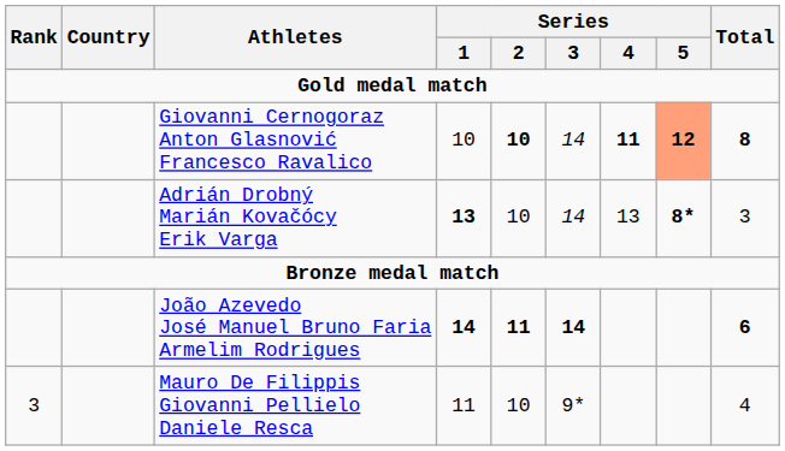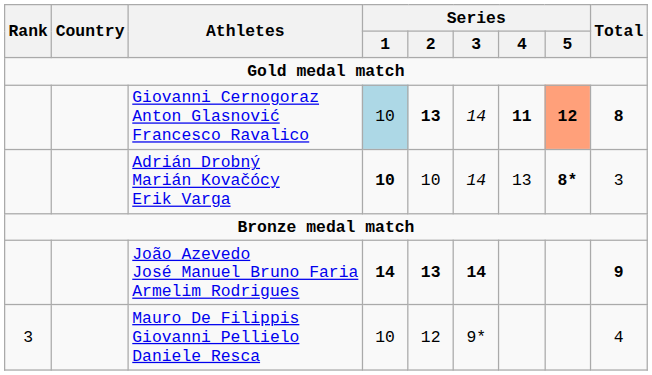 <table class="wikitable" style="text-align:center">
 <tr>
 <th rowspan=2>Rank</th>
 <th rowspan=2>Country</th>
 <th rowspan=2>Athletes</th>
 <th colspan=5>Series</th>
 <th rowspan=2>Total</th>
 </tr>
 <tr>
 <th width=30px>1</th>
 <th width=30px>2</th>
 <th width=30px>3</th>
 <th width=30px>4</th>
 <th width=30px>5</th>
 </tr>
 <tr>
 <td colspan=9><strong>Gold medal match</strong></td>
 </tr>
 <tr>
 <td></td>
 <td align=left></td>
 <td align=left><a href='#'>Giovanni Cernogoraz</a><br><a href='#'>Anton Glasnović</a><br><a href='#'>Francesco Ravalico</a></td>
-<td>10</td>
-<td><strong>10</strong></td>
+<td style="background: lightblue;">10</td>
+<td><strong>13</strong></td>
 <td><em>14</em></td>
 <td><strong>11</strong></td>
 <td style="background: lightsalmon;"><strong>12</strong></td>
 <td><strong>8</strong></td>
 </tr>
 <tr>
 <td></td>
 <td align=left></td>
 <td align=left><a href='#'>Adrián Drobný</a><br><a href='#'>Marián Kovačócy</a><br><a href='#'>Erik Varga</a></td>
-<td><strong>13</strong></td>
+<td><strong>10</strong></td>
 <td>10</td>
 <td><em>14</em></td>
 <td>13</td>
 <td><strong>8*</strong></td>
 <td>3</td>
 </tr>
 <tr>
 <td colspan=9><strong>Bronze medal match</strong></td>
 </tr>
 <tr>
 <td></td>
 <td align=left></td>
 <td align=left><a href='#'>João Azevedo</a><br><a href='#'>José Manuel Bruno Faria</a><br><a href='#'>Armelim Rodrigues</a></td>
 <td><strong>14</strong></td>
-<td><strong>11</strong></td>
+<td><strong>13</strong></td>
 <td><strong>14</strong></td>
 <td></td>
 <td></td>
-<td><strong>6</strong></td>
+<td><strong>9</strong></td>
 </tr>
 <tr>
 <td>3</td>
 <td align=left></td>
 <td align=left><a href='#'>Mauro De Filippis</a><br><a href='#'>Giovanni Pellielo</a><br><a href='#'>Daniele Resca</a></td>
-<td>11</td>
 <td>10</td>
+<td>12</td>
 <td>9*</td>
 <td></td>
 <td></td>
 <td>4</td>
 </tr>
 </table>
